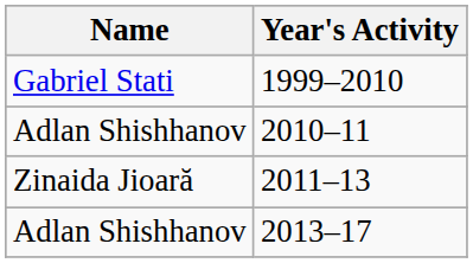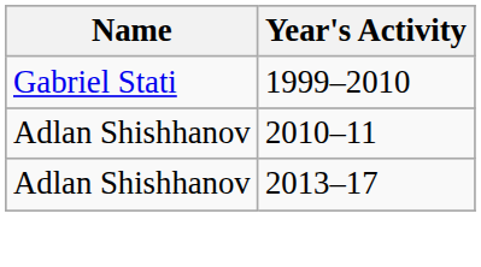 <table class="wikitable">
 <tr>
 <th>Name</th>
 <th>Year's Activity</th>
 </tr>
 <tr>
 <td><a href='#'>Gabriel Stati</a></td>
 <td>1999–2010</td>
 </tr>
 <tr>
 <td>Adlan Shishhanov</td>
 <td>2010–11</td>
 </tr>
 <tr>
-<td>Zinaida Jioară</td>
-<td>2011–13</td>
-</tr>
-<tr>
 <td>Adlan Shishhanov</td>
 <td>2013–17</td>
 </tr>
 </table>
